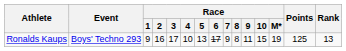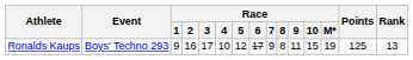 <table class="wikitable" border="1" style="font-size:90%">
 <tr>
 <th rowspan=2>Athlete</th>
 <th rowspan=2>Event</th>
 <th colspan=11>Race</th>
 <th rowspan=2>Points</th>
 <th rowspan=2>Rank</th>
 </tr>
 <tr>
 <th>1</th>
 <th>2</th>
 <th>3</th>
 <th>4</th>
 <th>5</th>
 <th>6</th>
 <th>7</th>
 <th>8</th>
 <th>9</th>
 <th>10</th>
 <th>M*</th>
 </tr>
 <tr>
 <td><a href='#'>Ronalds Kaups</a></td>
 <td><a href='#'>Boys' Techno 293</a></td>
 <td align=center>9</td>
 <td align=center>16</td>
 <td align=center>17</td>
 <td align=center>10</td>
-<td align=center>13</td>
+<td align=center>12</td>
 <td align=center><s>17</s></td>
 <td align=center>9</td>
 <td align=center>8</td>
 <td align=center>11</td>
 <td align=center>15</td>
 <td align=center>19</td>
 <td align=center>125</td>
 <td align=center>13</td>
 </tr>
 </table>
